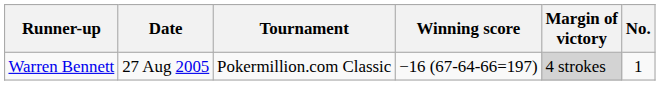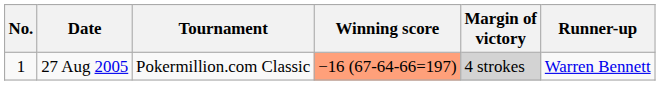 <table class="wikitable" style="font-size:95%;">
 <tr>
-<th>Runner-up</th>
+<th>No.</th>
 <th>Date</th>
 <th>Tournament</th>
 <th>Winning score</th>
 <th>Margin of<br>victory</th>
-<th>No.</th>
+<th>Runner-up</th>
 </tr>
 <tr>
-<td> <a href='#'>Warren Bennett</a></td>
+<td align=center>1</td>
 <td align=right>27 Aug <a href='#'>2005</a></td>
 <td>Pokermillion.com Classic</td>
-<td>−16 (67-64-66=197)</td>
+<td style="background: lightsalmon;">−16 (67-64-66=197)</td>
 <td style="background: lightgrey;">4 strokes</td>
-<td align=center>1</td>
+<td> <a href='#'>Warren Bennett</a></td>
 </tr>
 </table>
